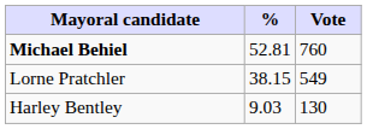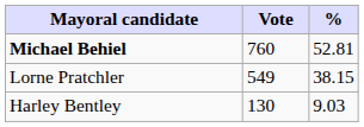 <table class="wikitable">
 <tr>
 <th style="background:#ddf; width:200px;">Mayoral candidate</th>
+<th style="background:#ddf; width:50px;">Vote</th>
 <th style="background:#ddf; width:30px;">%</th>
-<th style="background:#ddf; width:50px;">Vote</th>
 </tr>
 <tr>
 <td><strong>Michael Behiel</strong></td>
+<td>760</td>
 <td>52.81</td>
-<td>760</td>
 </tr>
 <tr>
 <td>Lorne Pratchler</td>
+<td>549</td>
 <td>38.15</td>
-<td>549</td>
 </tr>
 <tr>
 <td>Harley Bentley</td>
+<td>130</td>
 <td>9.03</td>
-<td>130</td>
 </tr>
 </table>
